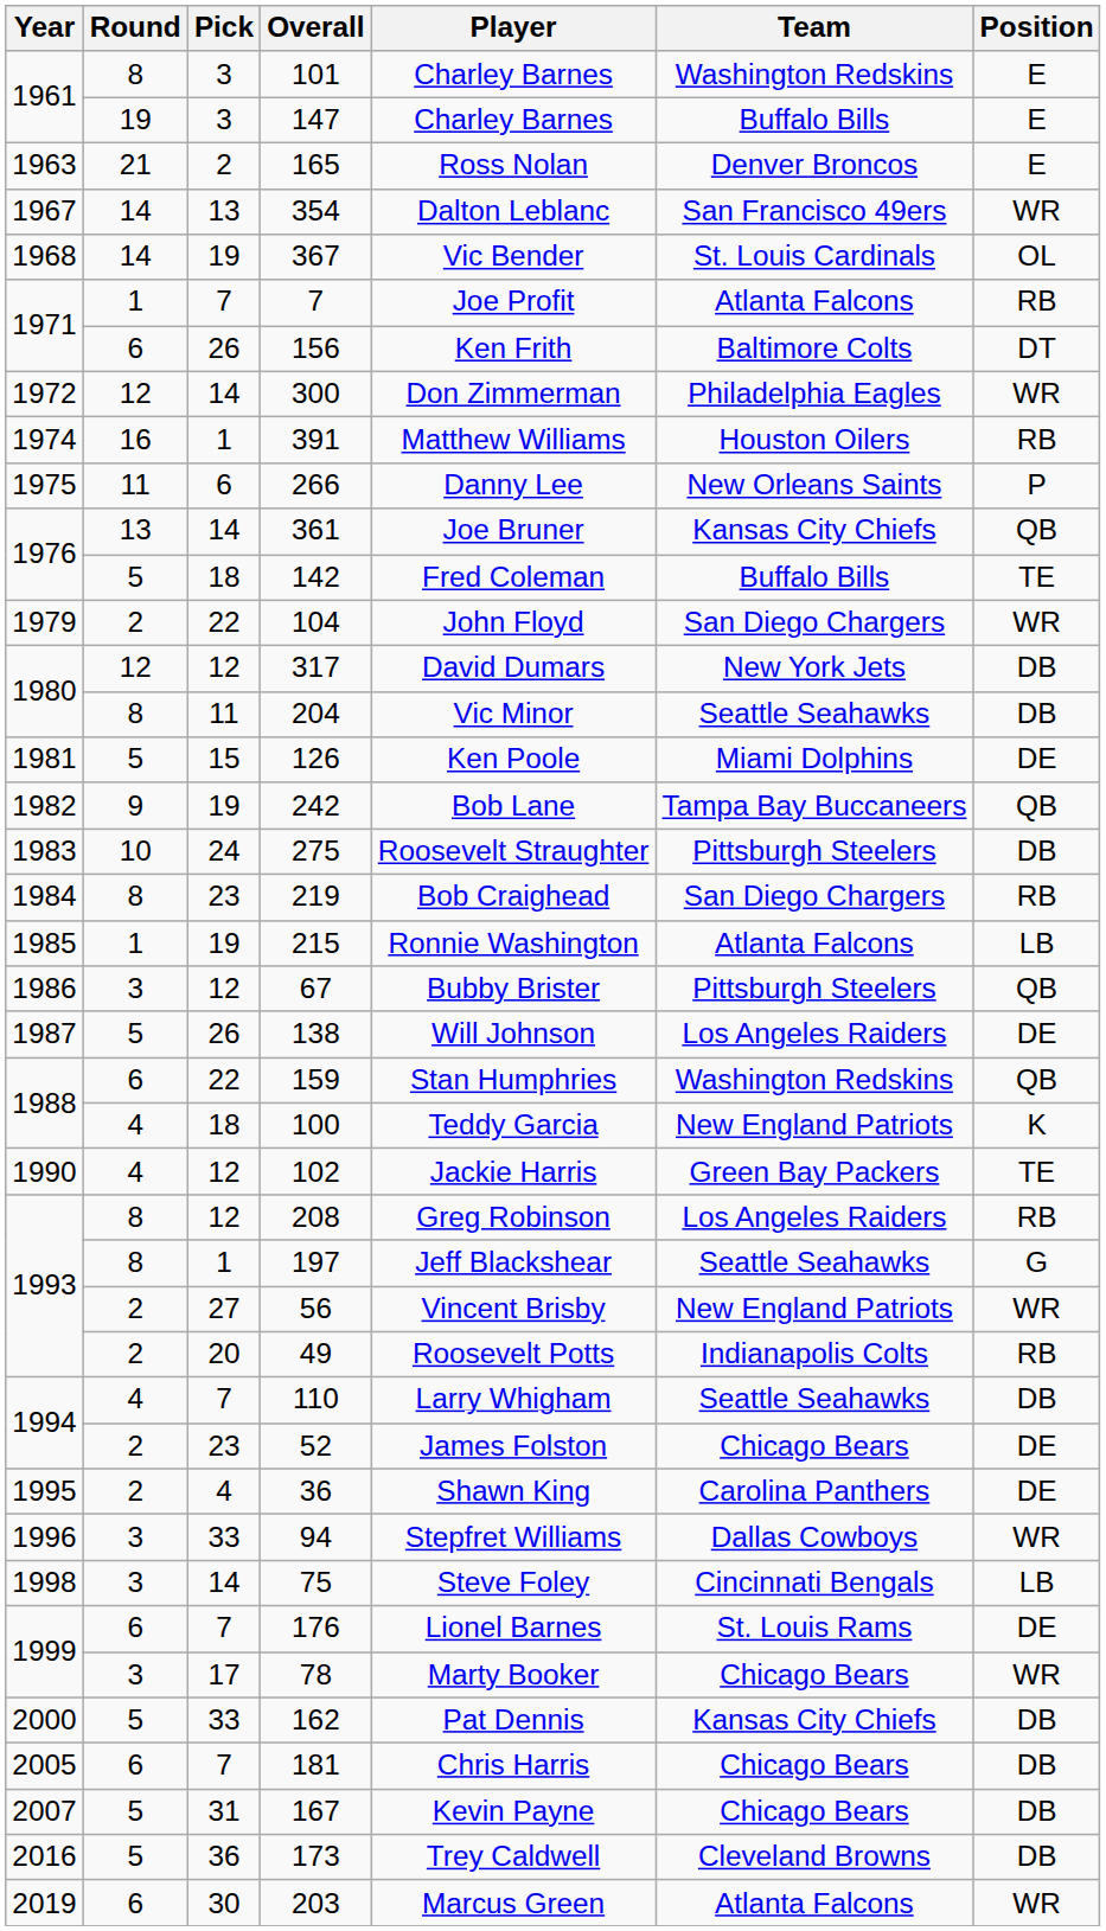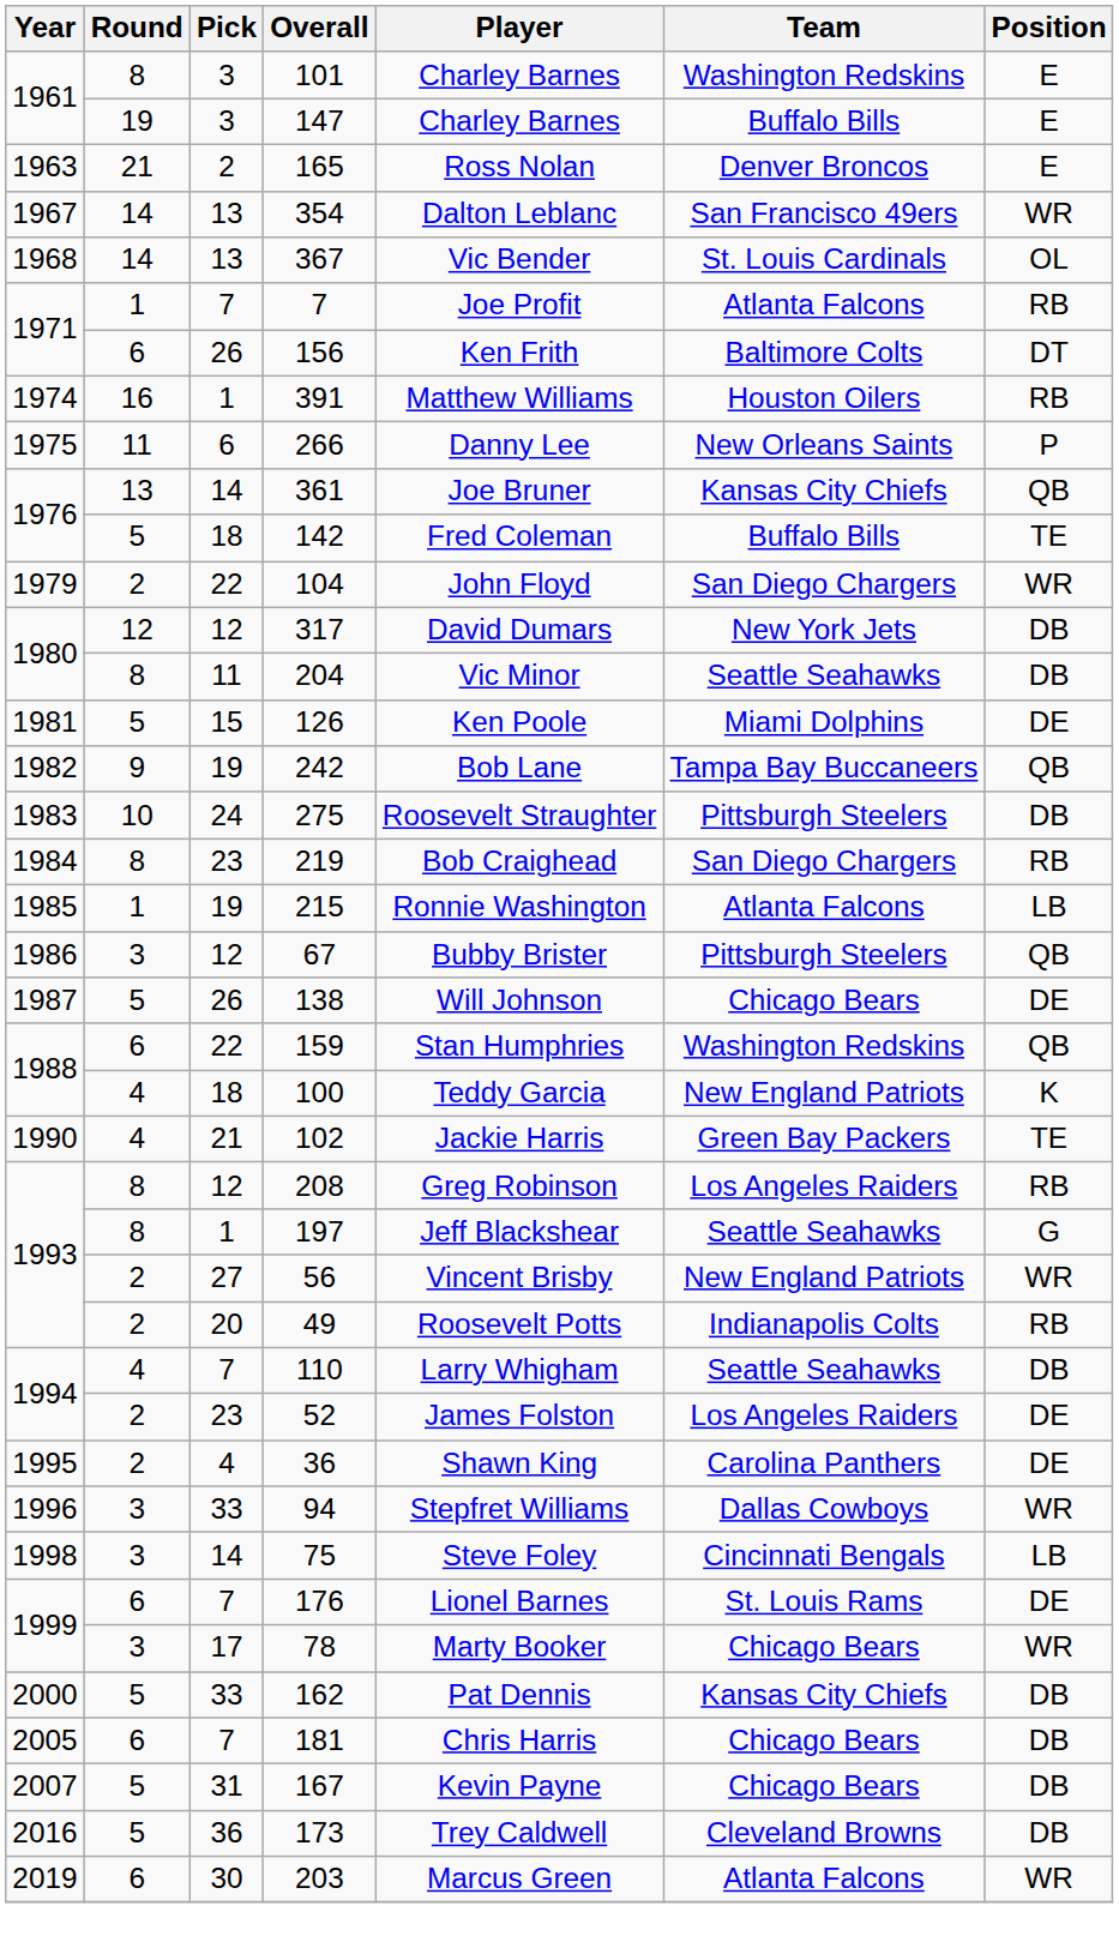 <table class="wikitable sortable" style="text-align: center;">
 <tr>
 <th>Year</th>
 <th>Round</th>
 <th>Pick</th>
 <th>Overall</th>
 <th>Player</th>
 <th>Team</th>
 <th>Position</th>
 </tr>
 <tr>
 <td rowspan="2">1961</td>
 <td>8</td>
 <td>3</td>
 <td>101</td>
 <td><a href='#'>Charley Barnes</a></td>
 <td><a href='#'>Washington Redskins</a></td>
 <td>E</td>
 </tr>
 <tr>
 <td>19</td>
 <td>3</td>
 <td>147</td>
 <td><a href='#'>Charley Barnes</a></td>
 <td><a href='#'>Buffalo Bills</a></td>
 <td>E</td>
 </tr>
 <tr>
 <td>1963</td>
 <td>21</td>
 <td>2</td>
 <td>165</td>
 <td><a href='#'>Ross Nolan</a></td>
 <td><a href='#'>Denver Broncos</a></td>
 <td>E</td>
 </tr>
 <tr>
 <td>1967</td>
 <td>14</td>
 <td>13</td>
 <td>354</td>
 <td><a href='#'>Dalton Leblanc</a></td>
 <td><a href='#'>San Francisco 49ers</a></td>
 <td>WR</td>
 </tr>
 <tr>
 <td>1968</td>
 <td>14</td>
-<td>19</td>
+<td>13</td>
 <td>367</td>
 <td><a href='#'>Vic Bender</a></td>
 <td><a href='#'>St. Louis Cardinals</a></td>
 <td>OL</td>
 </tr>
 <tr>
 <td rowspan="2">1971</td>
 <td>1</td>
 <td>7</td>
 <td>7</td>
 <td><a href='#'>Joe Profit</a></td>
 <td><a href='#'>Atlanta Falcons</a></td>
 <td>RB</td>
 </tr>
 <tr>
 <td>6</td>
 <td>26</td>
 <td>156</td>
 <td><a href='#'>Ken Frith</a></td>
 <td><a href='#'>Baltimore Colts</a></td>
 <td>DT</td>
-</tr>
-<tr>
-<td>1972</td>
-<td>12</td>
-<td>14</td>
-<td>300</td>
-<td><a href='#'>Don Zimmerman</a></td>
-<td><a href='#'>Philadelphia Eagles</a></td>
-<td>WR</td>
 </tr>
 <tr>
 <td>1974</td>
 <td>16</td>
 <td>1</td>
 <td>391</td>
 <td><a href='#'>Matthew Williams</a></td>
 <td><a href='#'>Houston Oilers</a></td>
 <td>RB</td>
 </tr>
 <tr>
 <td>1975</td>
 <td>11</td>
 <td>6</td>
 <td>266</td>
 <td><a href='#'>Danny Lee</a></td>
 <td><a href='#'>New Orleans Saints</a></td>
 <td>P</td>
 </tr>
 <tr>
 <td rowspan="2">1976</td>
 <td>13</td>
 <td>14</td>
 <td>361</td>
 <td><a href='#'>Joe Bruner</a></td>
 <td><a href='#'>Kansas City Chiefs</a></td>
 <td>QB</td>
 </tr>
 <tr>
 <td>5</td>
 <td>18</td>
 <td>142</td>
 <td><a href='#'>Fred Coleman</a></td>
 <td><a href='#'>Buffalo Bills</a></td>
 <td>TE</td>
 </tr>
 <tr>
 <td>1979</td>
 <td>2</td>
 <td>22</td>
 <td>104</td>
 <td><a href='#'>John Floyd</a></td>
 <td><a href='#'>San Diego Chargers</a></td>
 <td>WR</td>
 </tr>
 <tr>
 <td rowspan="2">1980</td>
 <td>12</td>
 <td>12</td>
 <td>317</td>
 <td><a href='#'>David Dumars</a></td>
 <td><a href='#'>New York Jets</a></td>
 <td>DB</td>
 </tr>
 <tr>
 <td>8</td>
 <td>11</td>
 <td>204</td>
 <td><a href='#'>Vic Minor</a></td>
 <td><a href='#'>Seattle Seahawks</a></td>
 <td>DB</td>
 </tr>
 <tr>
 <td>1981</td>
 <td>5</td>
 <td>15</td>
 <td>126</td>
 <td><a href='#'>Ken Poole</a></td>
 <td><a href='#'>Miami Dolphins</a></td>
 <td>DE</td>
 </tr>
 <tr>
 <td>1982</td>
 <td>9</td>
 <td>19</td>
 <td>242</td>
 <td><a href='#'>Bob Lane</a></td>
 <td><a href='#'>Tampa Bay Buccaneers</a></td>
 <td>QB</td>
 </tr>
 <tr>
 <td>1983</td>
 <td>10</td>
 <td>24</td>
 <td>275</td>
 <td><a href='#'>Roosevelt Straughter</a></td>
 <td><a href='#'>Pittsburgh Steelers</a></td>
 <td>DB</td>
 </tr>
 <tr>
 <td>1984</td>
 <td>8</td>
 <td>23</td>
 <td>219</td>
 <td><a href='#'>Bob Craighead</a></td>
 <td><a href='#'>San Diego Chargers</a></td>
 <td>RB</td>
 </tr>
 <tr>
 <td>1985</td>
 <td>1</td>
 <td>19</td>
 <td>215</td>
 <td><a href='#'>Ronnie Washington</a></td>
 <td><a href='#'>Atlanta Falcons</a></td>
 <td>LB</td>
 </tr>
 <tr>
 <td>1986</td>
 <td>3</td>
 <td>12</td>
 <td>67</td>
 <td><a href='#'>Bubby Brister</a></td>
 <td><a href='#'>Pittsburgh Steelers</a></td>
 <td>QB</td>
 </tr>
 <tr>
 <td>1987</td>
 <td>5</td>
 <td>26</td>
 <td>138</td>
 <td><a href='#'>Will Johnson</a></td>
-<td><a href='#'>Los Angeles Raiders</a></td>
+<td><a href='#'>Chicago Bears</a></td>
 <td>DE</td>
 </tr>
 <tr>
 <td rowspan="2">1988</td>
 <td>6</td>
 <td>22</td>
 <td>159</td>
 <td><a href='#'>Stan Humphries</a></td>
 <td><a href='#'>Washington Redskins</a></td>
 <td>QB</td>
 </tr>
 <tr>
 <td>4</td>
 <td>18</td>
 <td>100</td>
 <td><a href='#'>Teddy Garcia</a></td>
 <td><a href='#'>New England Patriots</a></td>
 <td>K</td>
 </tr>
 <tr>
 <td>1990</td>
 <td>4</td>
-<td>12</td>
+<td>21</td>
 <td>102</td>
 <td><a href='#'>Jackie Harris</a></td>
 <td><a href='#'>Green Bay Packers</a></td>
 <td>TE</td>
 </tr>
 <tr>
 <td rowspan="4">1993</td>
 <td>8</td>
 <td>12</td>
 <td>208</td>
 <td><a href='#'>Greg Robinson</a></td>
 <td><a href='#'>Los Angeles Raiders</a></td>
 <td>RB</td>
 </tr>
 <tr>
 <td>8</td>
 <td>1</td>
 <td>197</td>
 <td><a href='#'>Jeff Blackshear</a></td>
 <td><a href='#'>Seattle Seahawks</a></td>
 <td>G</td>
 </tr>
 <tr>
 <td>2</td>
 <td>27</td>
 <td>56</td>
 <td><a href='#'>Vincent Brisby</a></td>
 <td><a href='#'>New England Patriots</a></td>
 <td>WR</td>
 </tr>
 <tr>
 <td>2</td>
 <td>20</td>
 <td>49</td>
 <td><a href='#'>Roosevelt Potts</a></td>
 <td><a href='#'>Indianapolis Colts</a></td>
 <td>RB</td>
 </tr>
 <tr>
 <td rowspan="2">1994</td>
 <td>4</td>
 <td>7</td>
 <td>110</td>
 <td><a href='#'>Larry Whigham</a></td>
 <td><a href='#'>Seattle Seahawks</a></td>
 <td>DB</td>
 </tr>
 <tr>
 <td>2</td>
 <td>23</td>
 <td>52</td>
 <td><a href='#'>James Folston</a></td>
-<td><a href='#'>Chicago Bears</a></td>
+<td><a href='#'>Los Angeles Raiders</a></td>
 <td>DE</td>
 </tr>
 <tr>
 <td>1995</td>
 <td>2</td>
 <td>4</td>
 <td>36</td>
 <td><a href='#'>Shawn King</a></td>
 <td><a href='#'>Carolina Panthers</a></td>
 <td>DE</td>
 </tr>
 <tr>
 <td>1996</td>
 <td>3</td>
 <td>33</td>
 <td>94</td>
 <td><a href='#'>Stepfret Williams</a></td>
 <td><a href='#'>Dallas Cowboys</a></td>
 <td>WR</td>
 </tr>
 <tr>
 <td>1998</td>
 <td>3</td>
 <td>14</td>
 <td>75</td>
 <td><a href='#'>Steve Foley</a></td>
 <td><a href='#'>Cincinnati Bengals</a></td>
 <td>LB</td>
 </tr>
 <tr>
 <td rowspan="2">1999</td>
 <td>6</td>
 <td>7</td>
 <td>176</td>
 <td><a href='#'>Lionel Barnes</a></td>
 <td><a href='#'>St. Louis Rams</a></td>
 <td>DE</td>
 </tr>
 <tr>
 <td>3</td>
 <td>17</td>
 <td>78</td>
 <td><a href='#'>Marty Booker</a></td>
 <td><a href='#'>Chicago Bears</a></td>
 <td>WR</td>
 </tr>
 <tr>
 <td>2000</td>
 <td>5</td>
 <td>33</td>
 <td>162</td>
 <td><a href='#'>Pat Dennis</a></td>
 <td><a href='#'>Kansas City Chiefs</a></td>
 <td>DB</td>
 </tr>
 <tr>
 <td>2005</td>
 <td>6</td>
 <td>7</td>
 <td>181</td>
 <td><a href='#'>Chris Harris</a></td>
 <td><a href='#'>Chicago Bears</a></td>
 <td>DB</td>
 </tr>
 <tr>
 <td>2007</td>
 <td>5</td>
 <td>31</td>
 <td>167</td>
 <td><a href='#'>Kevin Payne</a></td>
 <td><a href='#'>Chicago Bears</a></td>
 <td>DB</td>
 </tr>
 <tr>
 <td>2016</td>
 <td>5</td>
 <td>36</td>
 <td>173</td>
 <td><a href='#'>Trey Caldwell</a></td>
 <td><a href='#'>Cleveland Browns</a></td>
 <td>DB</td>
 </tr>
 <tr>
 <td>2019</td>
 <td>6</td>
 <td>30</td>
 <td>203</td>
 <td><a href='#'>Marcus Green</a></td>
 <td><a href='#'>Atlanta Falcons</a></td>
 <td>WR</td>
 </tr>
 <tr>
 </tr>
 </table>
